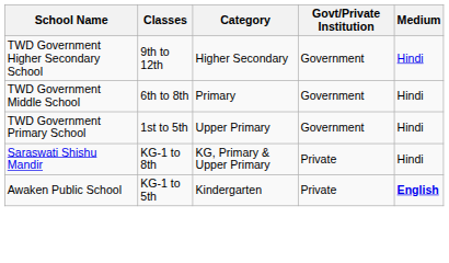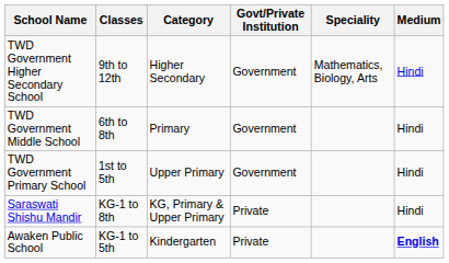 <table class="wikitable">
 <tr>
 <th>School Name</th>
 <th>Classes</th>
 <th>Category</th>
 <th>Govt/Private Institution</th>
+<th>Speciality</th>
 <th>Medium</th>
 </tr>
 <tr>
 <td>TWD Government Higher Secondary School</td>
 <td>9th to 12th</td>
 <td>Higher Secondary</td>
 <td>Government</td>
+<td>Mathematics, Biology, Arts</td>
 <td><a href='#'>Hindi</a></td>
 </tr>
 <tr>
 <td>TWD Government Middle School</td>
 <td>6th to 8th</td>
 <td>Primary</td>
 <td>Government</td>
+<td></td>
 <td>Hindi</td>
 </tr>
 <tr>
 <td>TWD Government Primary School</td>
 <td>1st to 5th</td>
 <td>Upper Primary</td>
 <td>Government</td>
+<td></td>
 <td>Hindi</td>
 </tr>
 <tr>
 <td><a href='#'>Saraswati Shishu Mandir</a></td>
 <td>KG-1 to 8th</td>
 <td>KG, Primary & Upper Primary</td>
 <td>Private</td>
+<td></td>
 <td>Hindi</td>
 </tr>
 <tr>
 <td>Awaken Public School</td>
 <td>KG-1 to 5th</td>
 <td>Kindergarten</td>
 <td>Private</td>
+<td></td>
 <td><strong><a href='#'>English</a></strong></td>
 </tr>
 </table>
